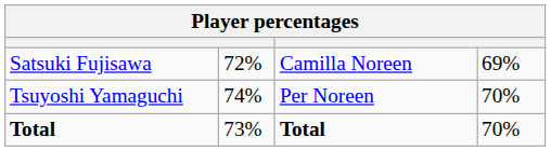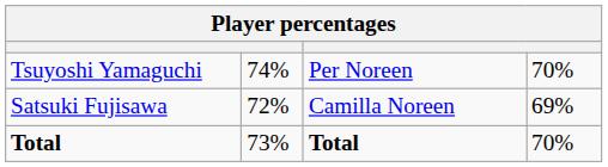 <table class="wikitable">
 <tr>
 <th colspan=4 width=400>Player percentages</th>
 </tr>
 <tr>
 <th colspan=2 width=200 style="white-space:nowrap;"></th>
 <th colspan=2 width=200 style="white-space:nowrap;"></th>
 </tr>
 <tr>
+<td><a href='#'>Tsuyoshi Yamaguchi</a></td>
+<td>74%</td>
+<td><a href='#'>Per Noreen</a></td>
+<td>70%</td>
+</tr>
+<tr>
 <td><a href='#'>Satsuki Fujisawa</a></td>
 <td>72%</td>
 <td><a href='#'>Camilla Noreen</a></td>
 <td>69%</td>
-</tr>
-<tr>
-<td><a href='#'>Tsuyoshi Yamaguchi</a></td>
-<td>74%</td>
-<td><a href='#'>Per Noreen</a></td>
-<td>70%</td>
 </tr>
 <tr>
 <td><strong>Total</strong></td>
 <td>73%</td>
 <td><strong>Total</strong></td>
 <td>70%</td>
 </tr>
 </table>
